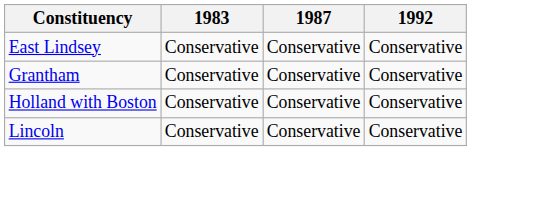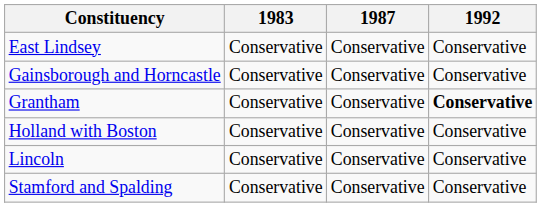 <table class="wikitable">
 <tr>
 <th>Constituency</th>
 <th>1983</th>
 <th>1987</th>
 <th>1992</th>
 </tr>
 <tr>
 <td><a href='#'>East Lindsey</a></td>
 <td bgcolor=>Conservative</td>
 <td bgcolor=>Conservative</td>
 <td bgcolor=>Conservative</td>
 </tr>
 <tr>
+<td><a href='#'>Gainsborough and Horncastle</a></td>
+<td bgcolor=>Conservative</td>
+<td bgcolor=>Conservative</td>
+<td bgcolor=>Conservative</td>
+</tr>
+<tr>
 <td><a href='#'>Grantham</a></td>
 <td bgcolor=>Conservative</td>
 <td bgcolor=>Conservative</td>
-<td bgcolor=>Conservative</td>
+<td bgcolor=><strong>Conservative</strong></td>
 </tr>
 <tr>
 <td><a href='#'>Holland with Boston</a></td>
 <td bgcolor=>Conservative</td>
 <td bgcolor=>Conservative</td>
 <td bgcolor=>Conservative</td>
 </tr>
 <tr>
 <td><a href='#'>Lincoln</a></td>
 <td bgcolor=>Conservative</td>
 <td bgcolor=>Conservative</td>
 <td bgcolor=>Conservative</td>
 </tr>
+<tr>
+<td><a href='#'>Stamford and Spalding</a></td>
+<td bgcolor=>Conservative</td>
+<td bgcolor=>Conservative</td>
+<td bgcolor=>Conservative</td>
+</tr>
 </table>
